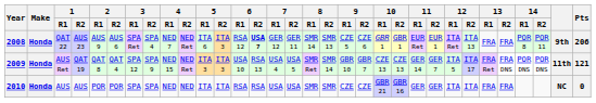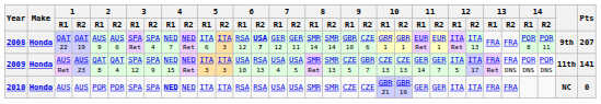 <table class="wikitable" style="text-align:center; font-size:90%">
 <tr>
 <th valign="middle" rowspan=2>Year</th>
 <th valign="middle" rowspan=2>Make</th>
 <th colspan=2>1</th>
 <th colspan=2>2</th>
 <th colspan=2>3</th>
 <th colspan=2>4</th>
 <th colspan=2>5</th>
 <th colspan=2>6</th>
 <th colspan=2>7</th>
 <th colspan=2>8</th>
 <th colspan=2>9</th>
 <th colspan=2>10</th>
 <th colspan=2>11</th>
 <th colspan=2>12</th>
 <th colspan=2>13</th>
 <th colspan=2>14</th>
 <th rowspan=2></th>
 <th rowspan=2>Pts</th>
 </tr>
 <tr>
 <th>R1</th>
 <th>R2</th>
 <th>R1</th>
 <th>R2</th>
 <th>R1</th>
 <th>R2</th>
 <th>R1</th>
 <th>R2</th>
 <th>R1</th>
 <th>R2</th>
 <th>R1</th>
 <th>R2</th>
 <th>R1</th>
 <th>R2</th>
 <th>R1</th>
 <th>R2</th>
 <th>R1</th>
 <th>R2</th>
 <th>R1</th>
 <th>R2</th>
 <th>R1</th>
 <th>R2</th>
 <th>R1</th>
 <th>R2</th>
 <th>R1</th>
 <th>R2</th>
 <th>R1</th>
 <th>R2</th>
 </tr>
 <tr>
 <th><a href='#'>2008</a></th>
 <th><a href='#'>Honda</a></th>
 <td style="background:#cfcfff;"><a href='#'>QAT</a><br><small>22</small></td>
-<td style="background:#cfcfff;"><a href='#'>AUS</a><br><small>23</small></td>
+<td style="background:#cfcfff;"><a href='#'>QAT</a><br><small>19</small></td>
 <td style="background:#DFFFDF;"><a href='#'>AUS</a><br><small>9</small></td>
 <td style="background:#DFFFDF;"><a href='#'>AUS</a><br><small>6</small></td>
 <td style="background:#EFCFFF;"><a href='#'>SPA</a><br><small>Ret</small></td>
 <td style="background:#DFFFDF;"><a href='#'>SPA</a><br><small>4</small></td>
 <td style="background:#DFFFDF;"><a href='#'>NED</a><br><small>7</small></td>
 <td style="background:#EFCFFF;"><a href='#'>NED</a><br><small>Ret</small></td>
 <td style="background:#DFFFDF;"><a href='#'>ITA</a><br><small>6</small></td>
 <td style="background:#FFDF9F;"><a href='#'>ITA</a><br><small>3</small></td>
 <td style="background:#DFFFDF;"><a href='#'>RSA</a><br><small>12</small></td>
 <td style="background:#DFFFDF;"><strong><a href='#'>USA</a><br><small>7</small></strong></td>
 <td style="background:#DFFFDF;"><a href='#'>GER</a><br><small>12</small></td>
 <td style="background:#DFFFDF;"><a href='#'>GER</a><br><small>11</small></td>
 <td style="background:#DFFFDF;"><a href='#'>SMR</a><br><small>14</small></td>
-<td style="background:#DFFFDF;"><a href='#'>SMR</a><br><small>13</small></td>
-<td style="background:#DFFFDF;"><a href='#'>CZE</a><br><small>5</small></td>
+<td style="background:#DFFFDF;"><a href='#'>SMR</a><br><small>14</small></td>
+<td style="background:#DFFFDF;"><a href='#'>GBR</a><br><small>10</small></td>
 <td style="background:#DFFFDF;"><a href='#'>CZE</a><br><small>6</small></td>
 <td style="background:#FFFFBF;"><em><a href='#'>GBR</a></em><br><small>1</small></td>
 <td style="background:#FFFFBF;"><a href='#'>GBR</a><br><small>1</small></td>
 <td style="background:#EFCFFF;"><a href='#'>EUR</a><br><small>Ret</small></td>
 <td style="background:#FFFFBF;"><a href='#'>EUR</a><br><small>1</small></td>
 <td style="background:#EFCFFF;"><a href='#'>ITA</a><br><small>Ret</small></td>
 <td style="background:#DFFFDF;"><a href='#'>ITA</a><br><small>13</small></td>
 <td><a href='#'>FRA</a></td>
 <td><a href='#'>FRA</a></td>
 <td style="background:#DFFFDF;"><a href='#'>POR</a><br><small>8</small></td>
 <td style="background:#DFFFDF;"><a href='#'>POR</a><br><small>11</small></td>
 <th>9th</th>
-<th>206</th>
+<th>207</th>
 </tr>
 <tr>
 <th><a href='#'>2009</a></th>
 <th><a href='#'>Honda</a></th>
 <td style="background:#EFCFFF;"><a href='#'>AUS</a><br><small>Ret</small></td>
-<td style="background:#cfcfff;"><a href='#'>QAT</a><br><small>19</small></td>
+<td style="background:#cfcfff;"><a href='#'>AUS</a><br><small>23</small></td>
 <td style="background:#DFFFDF;"><a href='#'>QAT</a><br><small>8</small></td>
 <td style="background:#DFFFDF;"><a href='#'>QAT</a><br><small>4</small></td>
 <td style="background:#DFFFDF;"><a href='#'>SPA</a><br><small>12</small></td>
 <td style="background:#DFFFDF;"><a href='#'>SPA</a><br><small>9</small></td>
 <td style="background:#DFFFDF;"><a href='#'>NED</a><br><small>15</small></td>
 <td style="background:#EFCFFF;"><a href='#'>NED</a><br><small>Ret</small></td>
 <td style="background:#FFDF9F;"><a href='#'>ITA</a><br><small>3</small></td>
 <td style="background:#FFDF9F;"><a href='#'>ITA</a><br><small>3</small></td>
 <td style="background:#DFFFDF;"><a href='#'>USA</a><br><small>10</small></td>
 <td style="background:#DFFFDF;"><a href='#'>RSA</a><br><small>13</small></td>
 <td style="background:#DFFFDF;"><a href='#'>USA</a><br><small>4</small></td>
 <td style="background:#DFFFDF;"><a href='#'>USA</a><br><small>5</small></td>
 <td style="background:#EFCFFF;"><a href='#'>SMR</a><br><small>Ret</small></td>
-<td style="background:#DFFFDF;"><a href='#'>SMR</a><br><small>14</small></td>
-<td style="background:#DFFFDF;"><a href='#'>GBR</a><br><small>10</small></td>
+<td style="background:#DFFFDF;"><a href='#'>SMR</a><br><small>13</small></td>
+<td style="background:#DFFFDF;"><a href='#'>CZE</a><br><small>5</small></td>
 <td style="background:#DFFFDF;"><a href='#'>GBR</a><br><small>7</small></td>
 <td style="background:#DFFFDF;"><a href='#'>CZE</a><br><small>13</small></td>
 <td style="background:#DFFFDF;"><a href='#'>CZE</a><br><small>13</small></td>
 <td style="background:#DFFFDF;"><a href='#'>GER</a><br><small>14</small></td>
 <td style="background:#DFFFDF;"><a href='#'>GER</a><br><small>7</small></td>
 <td style="background:#DFFFDF;"><a href='#'>ITA</a><br><small>5</small></td>
 <td style="background:#cfcfff;"><a href='#'>ITA</a><br><small>17</small></td>
 <td style="background:#EFCFFF;"><a href='#'>FRA</a><br><small>Ret</small></td>
 <td style="background:#FFFFFF;"><a href='#'>FRA</a><br><small>DNS</small></td>
 <td style="background:#FFFFFF;"><a href='#'>POR</a><br><small>DNS</small></td>
 <td style="background:#FFFFFF;"><a href='#'>POR</a><br><small>DNS</small></td>
 <th>11th</th>
-<th>121</th>
+<th>141</th>
 </tr>
 <tr>
 <th><a href='#'>2010</a></th>
 <th><a href='#'>Honda</a></th>
 <td><a href='#'>AUS</a></td>
 <td><a href='#'>AUS</a></td>
 <td><a href='#'>POR</a></td>
 <td><a href='#'>POR</a></td>
 <td><a href='#'>SPA</a></td>
 <td><a href='#'>SPA</a></td>
-<td><a href='#'>NED</a></td>
+<td><strong><a href='#'>NED</a></strong></td>
 <td><a href='#'>NED</a></td>
 <td><a href='#'>ITA</a></td>
 <td><a href='#'>ITA</a></td>
 <td><a href='#'>RSA</a></td>
 <td><a href='#'>RSA</a></td>
 <td><a href='#'>USA</a></td>
 <td><a href='#'>USA</a></td>
 <td><a href='#'>SMR</a></td>
 <td><a href='#'>SMR</a></td>
 <td><a href='#'>CZE</a></td>
 <td><a href='#'>CZE</a></td>
 <td style="background:#cfcfff;"><a href='#'>GBR</a><br><small>21</small></td>
 <td style="background:#cfcfff;"><a href='#'>GBR</a><br><small>16</small></td>
 <td><a href='#'>GER</a></td>
 <td><a href='#'>GER</a></td>
 <td><a href='#'>ITA</a></td>
 <td><a href='#'>ITA</a></td>
 <td><a href='#'>FRA</a></td>
 <td><a href='#'>FRA</a></td>
 <td></td>
 <td></td>
 <th>NC</th>
 <th>0</th>
 </tr>
 </table>
